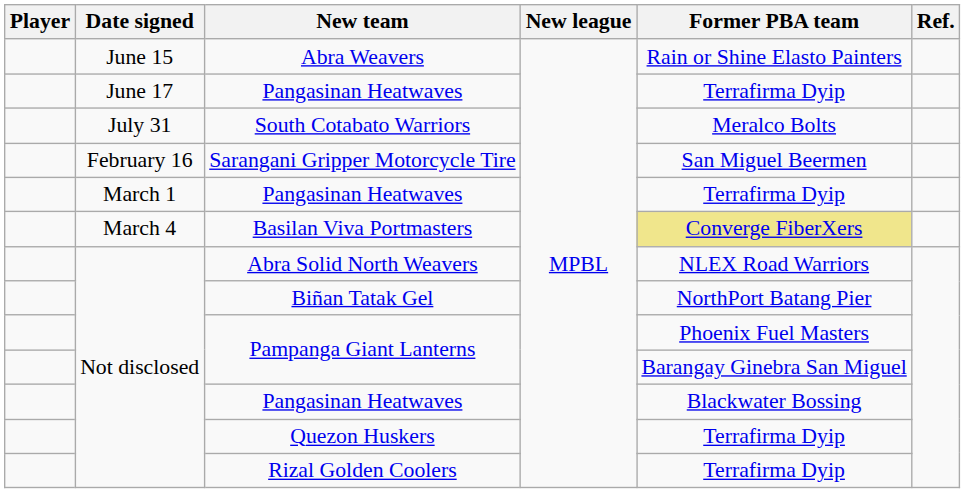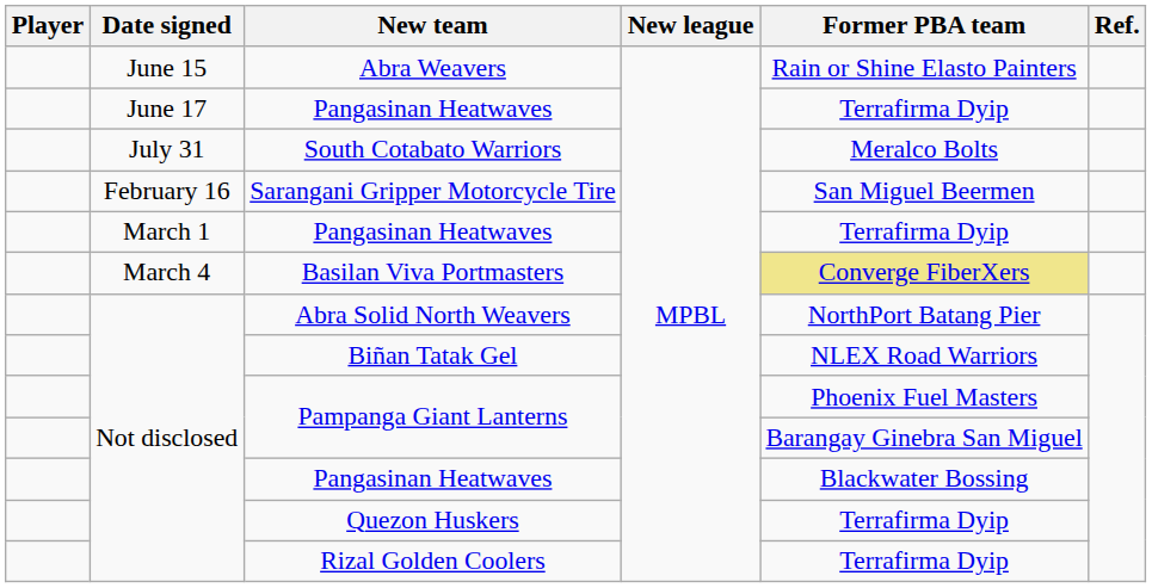 <table class="wikitable sortable" style="text-align:center">
 <tr>
 <th>Player</th>
 <th class=unsortable>Date signed</th>
 <th>New team</th>
 <th>New league</th>
 <th>Former PBA team</th>
 <th class="unsortable">Ref.</th>
 </tr>
 <tr>
 <td align=left></td>
 <td>June 15</td>
 <td><a href='#'>Abra Weavers</a></td>
 <td rowspan=13><a href='#'>MPBL</a></td>
 <td><a href='#'>Rain or Shine Elasto Painters</a></td>
 <td></td>
 </tr>
 <tr>
 <td align=left></td>
 <td>June 17</td>
 <td><a href='#'>Pangasinan Heatwaves</a></td>
 <td><a href='#'>Terrafirma Dyip</a></td>
 <td></td>
 </tr>
 <tr>
 <td align=left></td>
 <td>July 31</td>
 <td><a href='#'>South Cotabato Warriors</a></td>
 <td><a href='#'>Meralco Bolts</a></td>
 <td></td>
 </tr>
 <tr>
 <td align=left></td>
 <td>February 16</td>
 <td><a href='#'>Sarangani Gripper Motorcycle Tire</a></td>
 <td><a href='#'>San Miguel Beermen</a></td>
 <td></td>
 </tr>
 <tr>
 <td align=left></td>
 <td>March 1</td>
 <td><a href='#'>Pangasinan Heatwaves</a></td>
 <td><a href='#'>Terrafirma Dyip</a></td>
 <td></td>
 </tr>
 <tr>
 <td align=left></td>
 <td>March 4</td>
 <td><a href='#'>Basilan Viva Portmasters</a></td>
 <td style="background: khaki;"><a href='#'>Converge FiberXers</a></td>
 <td></td>
 </tr>
 <tr>
 <td align=left></td>
 <td rowspan=7>Not disclosed</td>
 <td><a href='#'>Abra Solid North Weavers</a></td>
-<td><a href='#'>NLEX Road Warriors</a></td>
+<td><a href='#'>NorthPort Batang Pier</a></td>
 <td rowspan=7></td>
 </tr>
 <tr>
 <td align=left></td>
 <td><a href='#'>Biñan Tatak Gel</a></td>
-<td><a href='#'>NorthPort Batang Pier</a></td>
+<td><a href='#'>NLEX Road Warriors</a></td>
 </tr>
 <tr>
 <td align=left></td>
 <td rowspan=2><a href='#'>Pampanga Giant Lanterns</a></td>
 <td><a href='#'>Phoenix Fuel Masters</a></td>
 </tr>
 <tr>
 <td align=left></td>
 <td><a href='#'>Barangay Ginebra San Miguel</a></td>
 </tr>
 <tr>
 <td align=left></td>
 <td><a href='#'>Pangasinan Heatwaves</a></td>
 <td><a href='#'>Blackwater Bossing</a></td>
 </tr>
 <tr>
 <td align=left></td>
 <td><a href='#'>Quezon Huskers</a></td>
 <td><a href='#'>Terrafirma Dyip</a></td>
 </tr>
 <tr>
 <td align=left></td>
 <td><a href='#'>Rizal Golden Coolers</a></td>
 <td><a href='#'>Terrafirma Dyip</a></td>
 </tr>
 </table>
